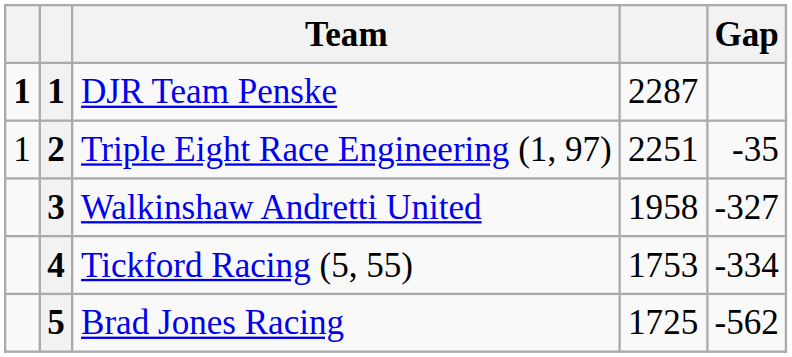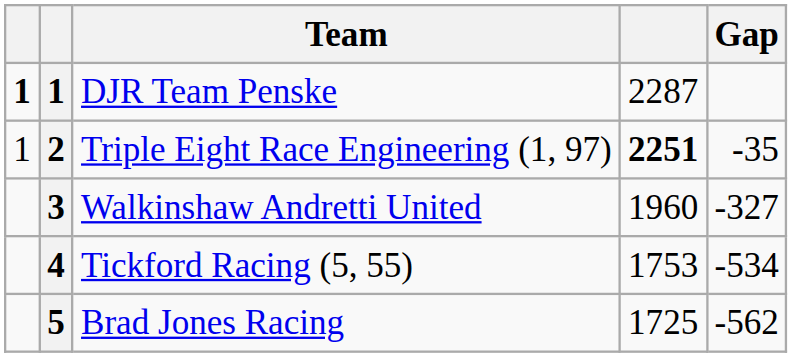 <table class="wikitable" style="font-size: 95%;">
 <tr>
 <th></th>
 <th></th>
 <th>Team</th>
 <th></th>
 <th>Gap</th>
 </tr>
 <tr>
 <td align="left"><strong> 1</strong></td>
 <th>1</th>
 <td><a href='#'>DJR Team Penske</a></td>
 <td align="right">2287</td>
 <td align="right"></td>
 </tr>
 <tr>
 <td align="left"> 1</td>
 <th>2</th>
 <td><a href='#'>Triple Eight Race Engineering</a> (1, 97)</td>
-<td align="right">2251</td>
+<td align="right"><strong>2251</strong></td>
 <td align="right">-35</td>
 </tr>
 <tr>
 <td align="left"></td>
 <th>3</th>
 <td><a href='#'>Walkinshaw Andretti United</a></td>
-<td align="right">1958</td>
+<td align="right">1960</td>
 <td align="right">-327</td>
 </tr>
 <tr>
 <td align="left"></td>
 <th>4</th>
 <td><a href='#'>Tickford Racing</a> (5, 55)</td>
 <td align="right">1753</td>
-<td align="right">-334</td>
+<td align="right">-534</td>
 </tr>
 <tr>
 <td align="left"></td>
 <th>5</th>
 <td><a href='#'>Brad Jones Racing</a></td>
 <td align="right">1725</td>
 <td align="right">-562</td>
 </tr>
 </table>
